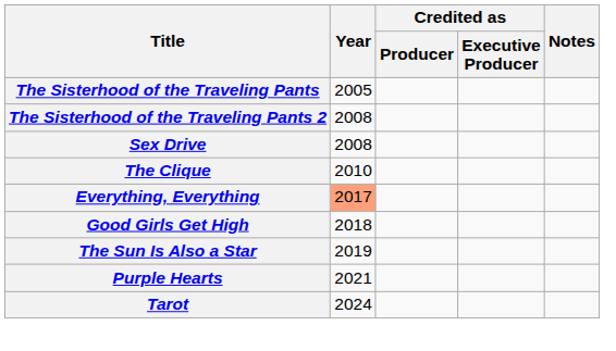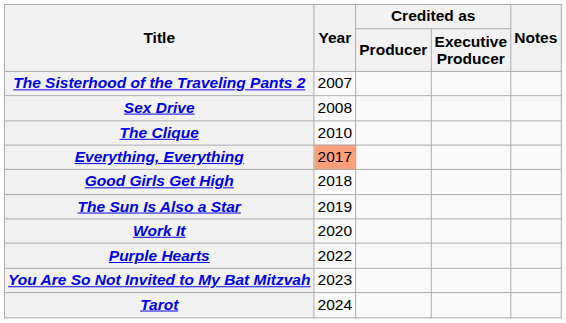 <table class="wikitable plainrowheaders sortable">
 <tr>
 <th rowspan="2" scope="col">Title</th>
 <th rowspan="2" scope="col">Year</th>
 <th colspan="2" scope="col">Credited as</th>
 <th rowspan="2" scope="col" class="unsortable">Notes</th>
 </tr>
 <tr>
 <th>Producer</th>
 <th>Executive<br>Producer</th>
 </tr>
 <tr>
-<th scope=row><em><a href='#'>The Sisterhood of the Traveling Pants</a></em></th>
-<td>2005</td>
-<td></td>
-<td></td>
-<td></td>
-</tr>
-<tr>
 <th scope=row><em><a href='#'>The Sisterhood of the Traveling Pants 2</a></em></th>
-<td>2008</td>
+<td>2007</td>
 <td></td>
 <td></td>
 <td></td>
 </tr>
 <tr>
 <th scope=row><em><a href='#'>Sex Drive</a></em></th>
 <td>2008</td>
 <td></td>
 <td></td>
 <td></td>
 </tr>
 <tr>
 <th scope=row><em><a href='#'>The Clique</a></em></th>
 <td>2010</td>
 <td></td>
 <td></td>
 <td></td>
 </tr>
 <tr>
 <th scope=row><em><a href='#'>Everything, Everything</a></em></th>
 <td style="background: lightsalmon;">2017</td>
 <td></td>
 <td></td>
 <td></td>
 </tr>
 <tr>
 <th scope=row><em><a href='#'>Good Girls Get High</a></em></th>
 <td>2018</td>
 <td></td>
 <td></td>
 <td></td>
 </tr>
 <tr>
 <th scope=row><em><a href='#'>The Sun Is Also a Star</a></em></th>
 <td>2019</td>
 <td></td>
 <td></td>
 <td></td>
 </tr>
 <tr>
+<th scope=row><em><a href='#'>Work It</a></em></th>
+<td>2020</td>
+<td></td>
+<td></td>
+<td></td>
+</tr>
+<tr>
 <th scope=row><em><a href='#'>Purple Hearts</a></em></th>
-<td>2021</td>
+<td>2022</td>
+<td></td>
+<td></td>
+<td></td>
+</tr>
+<tr>
+<th scope=row><em><a href='#'>You Are So Not Invited to My Bat Mitzvah</a></em></th>
+<td>2023</td>
 <td></td>
 <td></td>
 <td></td>
 </tr>
 <tr>
 <th scope=row><em><a href='#'>Tarot</a></em></th>
 <td>2024</td>
 <td></td>
 <td></td>
 <td></td>
 </tr>
 </table>
